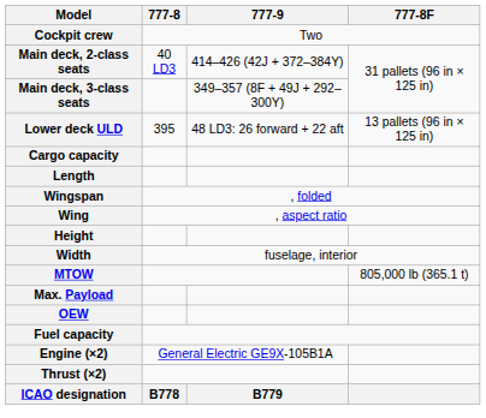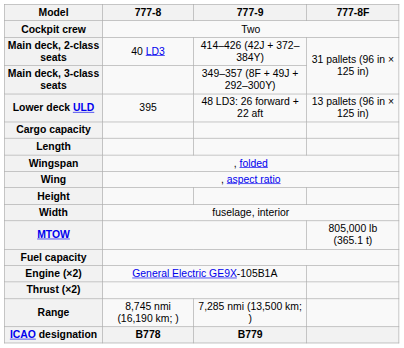 <table class="wikitable" style="text-align:center">
 <tr>
 <th>Model</th>
 <th>777-8</th>
 <th>777-9</th>
 <th>777-8F</th>
 </tr>
 <tr>
 <th>Cockpit crew</th>
 <td colspan=3>Two</td>
 </tr>
 <tr>
 <th>Main deck, 2-class seats</th>
 <td>40 <a href='#'>LD3</a></td>
 <td>414–426 (42J + 372–384Y)</td>
 <td rowspan= 2>31 pallets (96 in × 125 in)</td>
 </tr>
 <tr>
 <th>Main deck, 3-class seats</th>
 <td></td>
 <td>349–357 (8F + 49J + 292–300Y)</td>
 </tr>
 <tr>
 <th>Lower deck <a href='#'>ULD</a></th>
 <td>395</td>
 <td>48 LD3: 26 forward + 22 aft</td>
 <td>13 pallets (96 in × 125 in)</td>
 </tr>
 <tr>
 <th>Cargo capacity</th>
 <td></td>
 <td></td>
 <td></td>
 </tr>
 <tr>
 <th>Length</th>
 <td></td>
 <td></td>
 <td></td>
 </tr>
 <tr>
 <th>Wingspan</th>
 <td colspan=3>,  <a href='#'>folded</a></td>
 </tr>
 <tr>
 <th>Wing</th>
 <td colspan=3>,  <a href='#'>aspect ratio</a></td>
 </tr>
 <tr>
 <th>Height</th>
 <td></td>
 <td></td>
 <td></td>
 </tr>
 <tr>
 <th>Width</th>
 <td colspan=3> fuselage,  interior</td>
 </tr>
 <tr>
 <th><a href='#'>MTOW</a></th>
 <td colspan=2></td>
 <td>805,000 lb (365.1 t)</td>
 </tr>
 <tr>
-<th>Max. <a href='#'>Payload</a></th>
-<td></td>
-<td></td>
-<td></td>
-</tr>
-<tr>
-<th><a href='#'>OEW</a></th>
-<td></td>
-<td></td>
-<td></td>
-</tr>
-<tr>
 <th>Fuel capacity</th>
 <td colspan=3></td>
 </tr>
 <tr>
 <th>Engine (×2)</th>
 <td colspan=2><a href='#'>General Electric GE9X</a>-105B1A</td>
 <td></td>
 </tr>
 <tr>
 <th>Thrust (×2)</th>
 <td colspan=2></td>
 <td></td>
 </tr>
 <tr>
+<th>Range</th>
+<td>8,745 nmi (16,190 km; )</td>
+<td>7,285 nmi (13,500 km; )</td>
+<td></td>
+</tr>
+<tr>
 <th><a href='#'>ICAO</a> designation</th>
 <th>B778</th>
 <th>B779</th>
 <th></th>
 </tr>
 </table>
